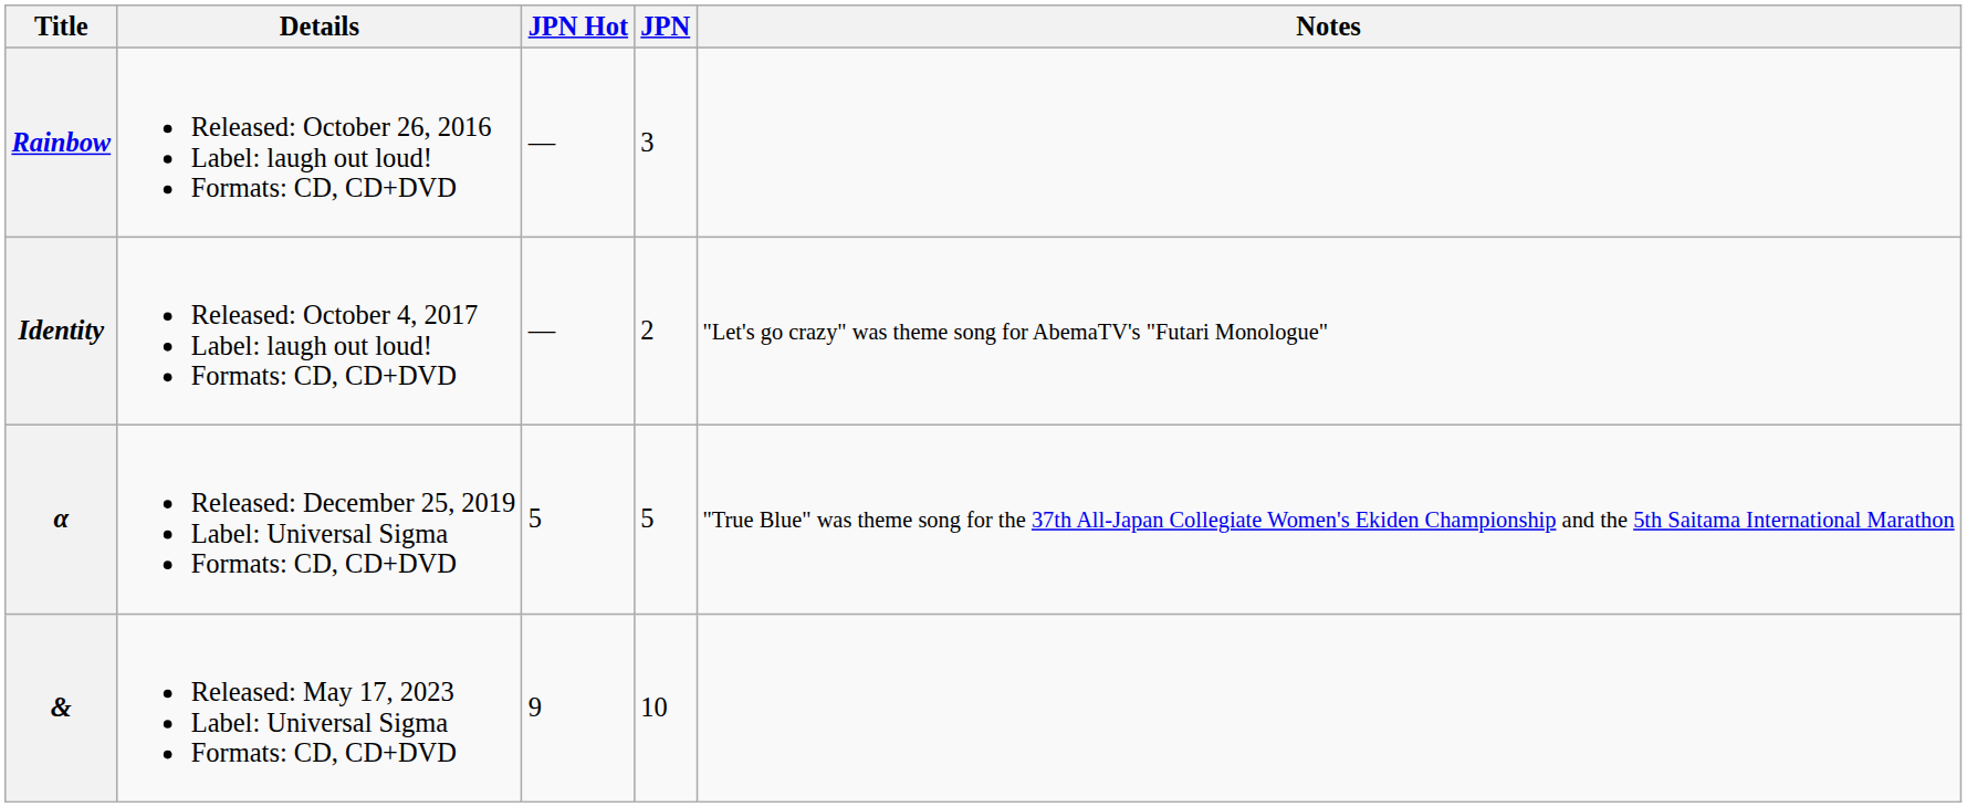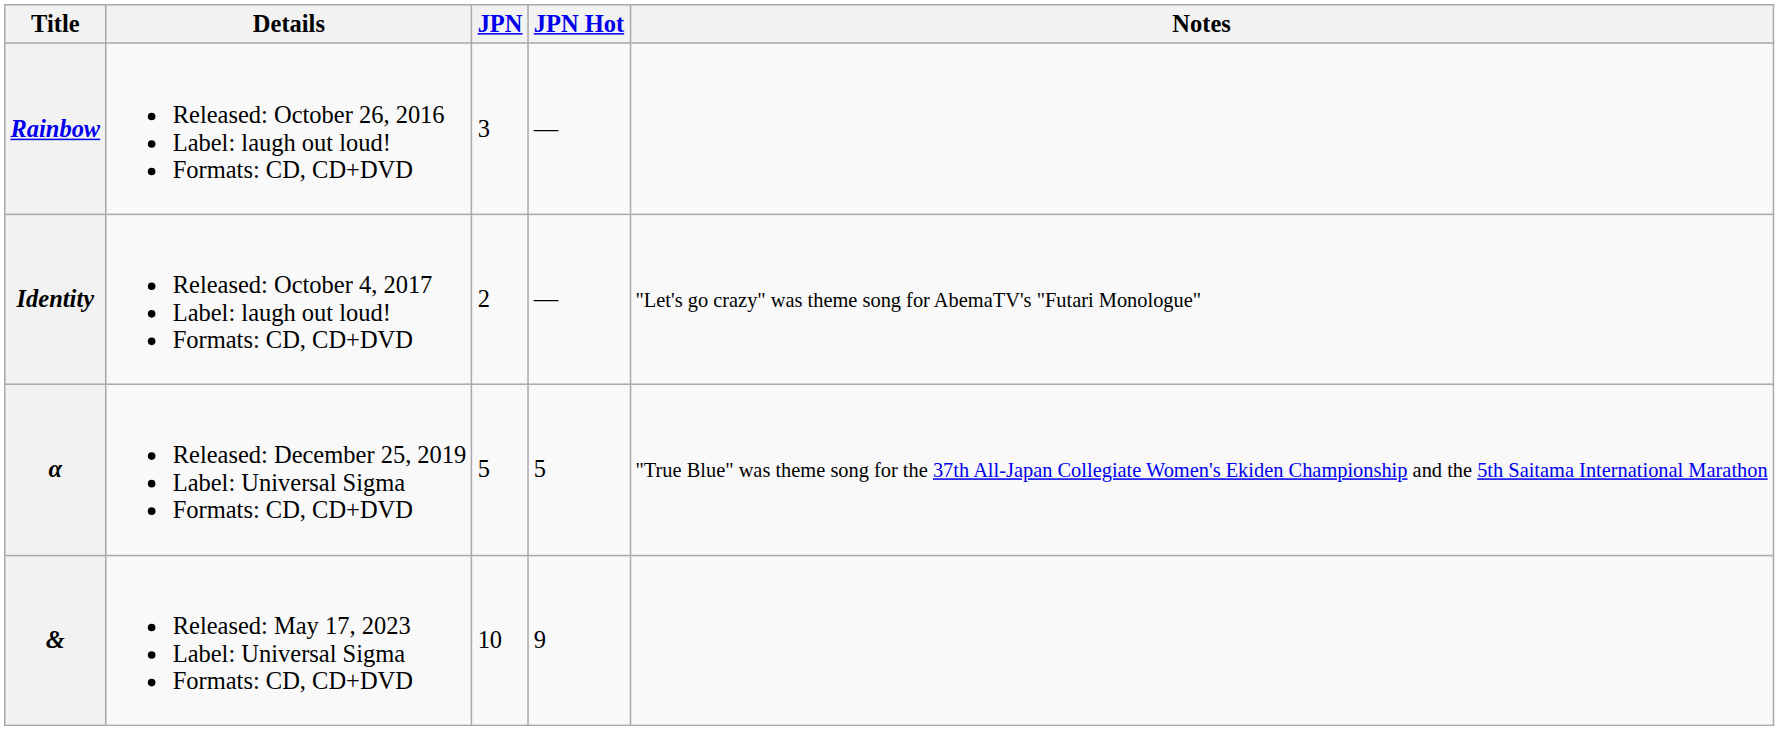 <table class="wikitable plainrowheaders">
 <tr>
 <th>Title</th>
 <th>Details</th>
+<th><a href='#'>JPN</a></th>
 <th><a href='#'>JPN Hot</a></th>
-<th><a href='#'>JPN</a></th>
 <th>Notes</th>
 </tr>
 <tr>
 <th scope="row"><em><a href='#'>Rainbow</a></em></th>
 <td><br><ul><li>Released: October 26, 2016</li><li>Label: laugh out loud!</li><li>Formats: CD, CD+DVD</li></ul></td>
+<td>3</td>
 <td>—</td>
-<td>3</td>
 <td></td>
 </tr>
 <tr>
 <th scope="row"><em>Identity</em></th>
 <td><br><ul><li>Released: October 4, 2017</li><li>Label: laugh out loud!</li><li>Formats: CD, CD+DVD</li></ul></td>
+<td>2</td>
 <td>—</td>
-<td>2</td>
 <td><small>"Let's go crazy" was theme song for AbemaTV's "Futari Monologue"</small></td>
 </tr>
 <tr>
 <th scope="row"><em>α</em></th>
 <td><br><ul><li>Released: December 25, 2019</li><li>Label: Universal Sigma</li><li>Formats: CD, CD+DVD</li></ul></td>
 <td>5</td>
 <td>5</td>
 <td><small>"True Blue" was theme song for the <a href='#'>37th All-Japan Collegiate Women's Ekiden Championship</a> and the <a href='#'>5th Saitama International Marathon</a></small></td>
 </tr>
 <tr>
 <th scope="row"><em>&</em></th>
 <td><br><ul><li>Released: May 17, 2023</li><li>Label: Universal Sigma</li><li>Formats: CD, CD+DVD</li></ul></td>
+<td>10</td>
 <td>9</td>
-<td>10</td>
 <td></td>
 </tr>
 </table>
